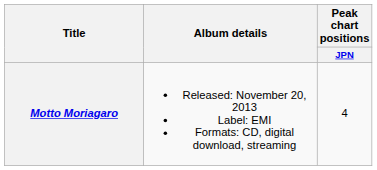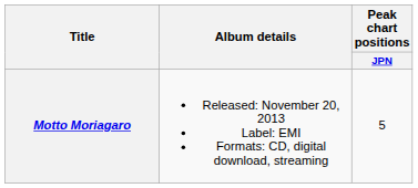 <table class="wikitable plainrowheaders" style="text-align:center;" border="1">
 <tr>
 <th rowspan="2" scope="col" style="width:12em;">Title</th>
 <th rowspan="2" scope="col" style="width:15em;">Album details</th>
 <th colspan="1" scope="col">Peak chart positions</th>
 </tr>
 <tr>
 <th scope="col" style="width:2.75em;font-size:85%;"><a href='#'>JPN</a><br></th>
 </tr>
 <tr>
 <th scope="row"><em><a href='#'>Motto Moriagaro</a></em></th>
 <td><br><ul><li>Released: November 20, 2013</li><li>Label: EMI</li><li>Formats: CD, digital download, streaming</li></ul></td>
-<td>4</td>
+<td>5</td>
 </tr>
 </table>
